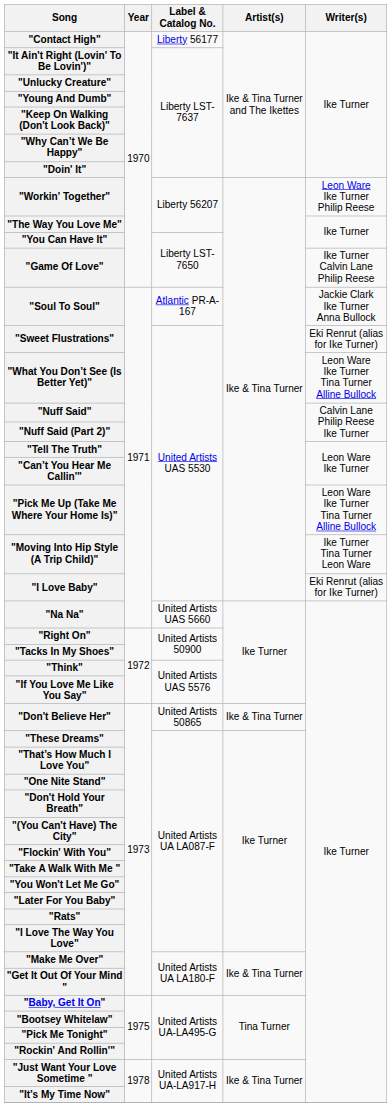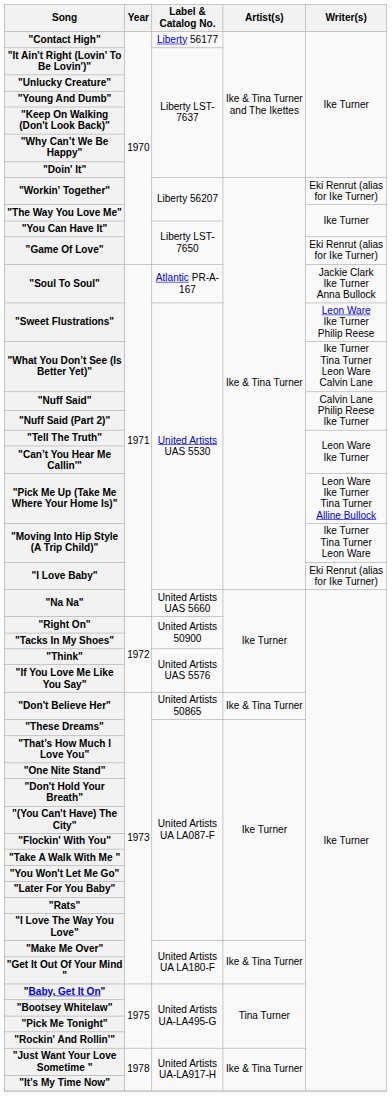 <table class="wikitable plainrowheaders" style="text-align:center;">
 <tr>
 <th scope="col">Song</th>
 <th scope="col">Year</th>
 <th scope="col" data-sort-type="text">Label & Catalog No.</th>
 <th scope="col">Artist(s)</th>
 <th scope="col" class="unsortable">Writer(s)</th>
 </tr>
 <tr>
 <th scope="row">"Contact High"</th>
 <td rowspan="11">1970</td>
 <td><a href='#'>Liberty</a> 56177</td>
 <td rowspan="7">Ike & Tina Turner and The Ikettes</td>
 <td rowspan="7">Ike Turner</td>
 </tr>
 <tr>
 <th scope="row">"It Ain't Right (Lovin' To Be Lovin')"</th>
 <td rowspan="6">Liberty LST-7637</td>
 </tr>
 <tr>
 <th scope="row">"Unlucky Creature"</th>
 </tr>
 <tr>
 <th scope="row">"Young And Dumb"</th>
 </tr>
 <tr>
 <th scope="row">"Keep On Walking (Don't Look Back)"</th>
 </tr>
 <tr>
 <th scope="row">"Why Can’t We Be Happy"</th>
 </tr>
 <tr>
 <th scope="row">"Doin' It"</th>
 </tr>
 <tr>
 <th scope="row">"Workin' Together"</th>
 <td rowspan="2">Liberty 56207</td>
 <td rowspan="14">Ike & Tina Turner</td>
-<td><a href='#'>Leon Ware</a><br>Ike Turner<br>Philip Reese</td>
+<td>Eki Renrut (alias for Ike Turner)</td>
 </tr>
 <tr>
 <th scope="row">"The Way You Love Me"</th>
 <td rowspan="2">Ike Turner</td>
 </tr>
 <tr>
 <th scope="row">"You Can Have It"</th>
 <td rowspan="2">Liberty LST-7650</td>
 </tr>
 <tr>
 <th scope="row">"Game Of Love"</th>
-<td>Ike Turner<br>Calvin Lane<br>Philip Reese</td>
+<td>Eki Renrut (alias for Ike Turner)</td>
 </tr>
 <tr>
 <th scope="row">"Soul To Soul"</th>
 <td rowspan="11">1971</td>
 <td><a href='#'>Atlantic</a> PR-A-167</td>
 <td>Jackie Clark<br>Ike Turner<br>Anna Bullock</td>
 </tr>
 <tr>
 <th scope="row">"Sweet Flustrations"</th>
 <td rowspan="9"><a href='#'>United Artists</a> UAS 5530</td>
-<td>Eki Renrut (alias for Ike Turner)</td>
+<td><a href='#'>Leon Ware</a><br>Ike Turner<br>Philip Reese</td>
 </tr>
 <tr>
 <th scope="row">"What You Don’t See (Is Better Yet)"</th>
-<td>Leon Ware<br>Ike Turner<br>Tina Turner<br><a href='#'>Alline Bullock</a></td>
+<td>Ike Turner<br>Tina Turner<br>Leon Ware<br>Calvin Lane</td>
 </tr>
 <tr>
 <th scope="row">"Nuff Said"</th>
 <td rowspan="2">Calvin Lane<br>Philip Reese<br>Ike Turner</td>
 </tr>
 <tr>
 <th scope="row">"Nuff Said (Part 2)"</th>
 </tr>
 <tr>
 <th scope="row">"Tell The Truth"</th>
 <td rowspan="2">Leon Ware<br>Ike Turner</td>
 </tr>
 <tr>
 <th scope="row">"Can’t You Hear Me Callin'"</th>
 </tr>
 <tr>
 <th scope="row">"Pick Me Up (Take Me Where Your Home Is)"</th>
 <td>Leon Ware<br>Ike Turner<br>Tina Turner<br><a href='#'>Alline Bullock</a></td>
 </tr>
 <tr>
 <th scope="row">"Moving Into Hip Style (A Trip Child)"</th>
 <td>Ike Turner<br>Tina Turner<br>Leon Ware</td>
 </tr>
 <tr>
 <th scope="row">"I Love Baby"</th>
 <td>Eki Renrut (alias for Ike Turner)</td>
 </tr>
 <tr>
 <th scope="row">"Na Na"</th>
 <td>United Artists UAS 5660</td>
 <td rowspan="5">Ike Turner</td>
 <td rowspan="25">Ike Turner</td>
 </tr>
 <tr>
 <th scope="row">"Right On"</th>
 <td rowspan="4">1972</td>
 <td rowspan="2">United Artists 50900</td>
 </tr>
 <tr>
 <th scope="row">"Tacks In My Shoes"</th>
 </tr>
 <tr>
 <th scope="row">"Think"</th>
 <td rowspan="2">United Artists UAS 5576</td>
 </tr>
 <tr>
 <th scope="row">"If You Love Me Like You Say"</th>
 </tr>
 <tr>
 <th scope="row">"Don't Believe Her"</th>
 <td rowspan="14">1973</td>
 <td>United Artists 50865</td>
 <td>Ike & Tina Turner</td>
 </tr>
 <tr>
 <th scope="row">"These Dreams"</th>
 <td rowspan="11">United Artists UA LA087-F</td>
 <td rowspan="11">Ike Turner</td>
 </tr>
 <tr>
 <th scope="row">"That’s How Much I Love You"</th>
 </tr>
 <tr>
 <th scope="row">"One Nite Stand"</th>
 </tr>
 <tr>
 <th scope="row">"Don't Hold Your Breath"</th>
 </tr>
 <tr>
 <th scope="row">"(You Can't Have) The City"</th>
 </tr>
 <tr>
 <th scope="row">"Flockin' With You"</th>
 </tr>
 <tr>
 <th scope="row">"Take A Walk With Me "</th>
 </tr>
 <tr>
 <th scope="row">"You Won't Let Me Go"</th>
 </tr>
 <tr>
 <th scope="row">"Later For You Baby"</th>
 </tr>
 <tr>
 <th scope="row">"Rats"</th>
 </tr>
 <tr>
 <th scope="row">"I Love The Way You Love"</th>
 </tr>
 <tr>
 <th scope="row">"Make Me Over"</th>
 <td rowspan="2">United Artists UA LA180-F</td>
 <td rowspan="2">Ike & Tina Turner</td>
 </tr>
 <tr>
 <th scope="row">"Get It Out Of Your Mind "</th>
 </tr>
 <tr>
 <th scope="row">"<a href='#'>Baby, Get It On</a>"</th>
 <td rowspan="4">1975</td>
 <td rowspan="4">United Artists UA-LA495-G</td>
 <td rowspan="4">Tina Turner</td>
 </tr>
 <tr>
 <th scope="row">"Bootsey Whitelaw"</th>
 </tr>
 <tr>
 <th scope="row">"Pick Me Tonight"</th>
 </tr>
 <tr>
 <th scope="row">"Rockin' And Rollin'"</th>
 </tr>
 <tr>
 <th scope="row">"Just Want Your Love Sometime "</th>
 <td rowspan="2">1978</td>
 <td rowspan="2">United Artists UA-LA917-H</td>
 <td rowspan="2">Ike & Tina Turner</td>
 </tr>
 <tr>
 <th scope="row">"It’s My Time Now"</th>
 </tr>
 <tr>
 </tr>
 </table>
